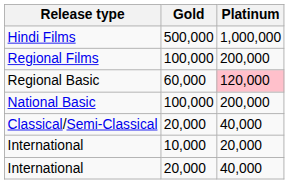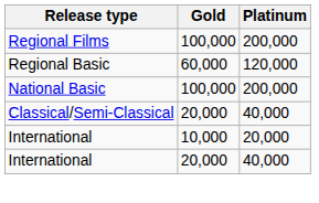 <table class="wikitable">
 <tr>
 <th>Release type</th>
 <th>Gold</th>
 <th>Platinum</th>
-</tr>
-<tr>
-<td><a href='#'>Hindi Films</a></td>
-<td>500,000</td>
-<td>1,000,000</td>
 </tr>
 <tr>
 <td><a href='#'>Regional Films</a></td>
 <td>100,000</td>
 <td>200,000</td>
 </tr>
 <tr>
 <td>Regional Basic</td>
 <td>60,000</td>
-<td style="background: pink;">120,000</td>
+<td>120,000</td>
 </tr>
 <tr>
 <td><a href='#'>National Basic</a></td>
 <td>100,000</td>
 <td>200,000</td>
 </tr>
 <tr>
 <td><a href='#'>Classical</a>/<a href='#'>Semi-Classical</a></td>
 <td>20,000</td>
 <td>40,000</td>
 </tr>
 <tr>
 <td>International </td>
 <td>10,000</td>
 <td>20,000</td>
 </tr>
 <tr>
 <td>International </td>
 <td>20,000</td>
 <td>40,000</td>
 </tr>
 </table>
